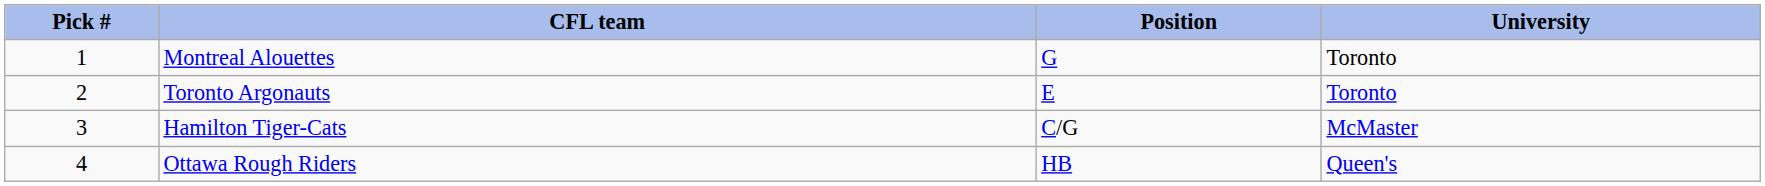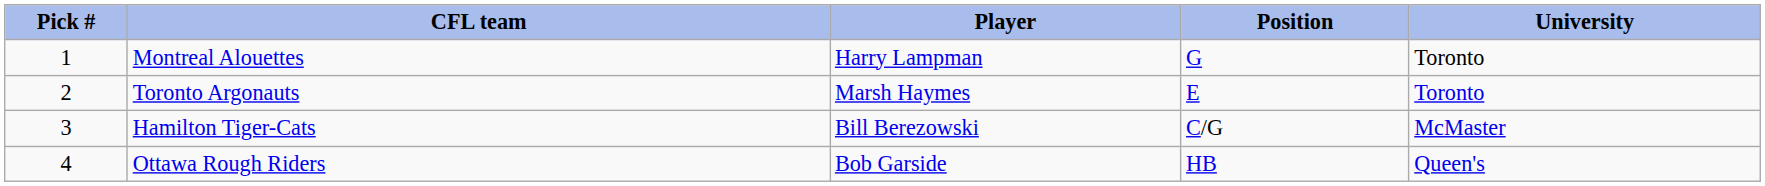 <table class="wikitable" style="width: 100%">
 <tr>
 <th style="background:#A8BDEC;" width=7%>Pick #</th>
 <th width=40% style="background:#A8BDEC;">CFL team</th>
+<th width=20% style="background:#A8BDEC;">Player</th>
 <th width=13% style="background:#A8BDEC;">Position</th>
 <th width=20% style="background:#A8BDEC;">University</th>
 </tr>
 <tr>
 <td align=center>1</td>
 <td><a href='#'>Montreal Alouettes</a></td>
+<td><a href='#'>Harry Lampman</a></td>
 <td><a href='#'>G</a></td>
 <td>Toronto</td>
 </tr>
 <tr>
 <td align=center>2</td>
 <td><a href='#'>Toronto Argonauts</a></td>
+<td><a href='#'>Marsh Haymes</a></td>
 <td><a href='#'>E</a></td>
 <td><a href='#'>Toronto</a></td>
 </tr>
 <tr>
 <td align=center>3</td>
 <td><a href='#'>Hamilton Tiger-Cats</a></td>
+<td><a href='#'>Bill Berezowski</a></td>
 <td><a href='#'>C</a>/G</td>
 <td><a href='#'>McMaster</a></td>
 </tr>
 <tr>
 <td align=center>4</td>
 <td><a href='#'>Ottawa Rough Riders</a></td>
+<td><a href='#'>Bob Garside</a></td>
 <td><a href='#'>HB</a></td>
 <td><a href='#'>Queen's</a></td>
 </tr>
 </table>
